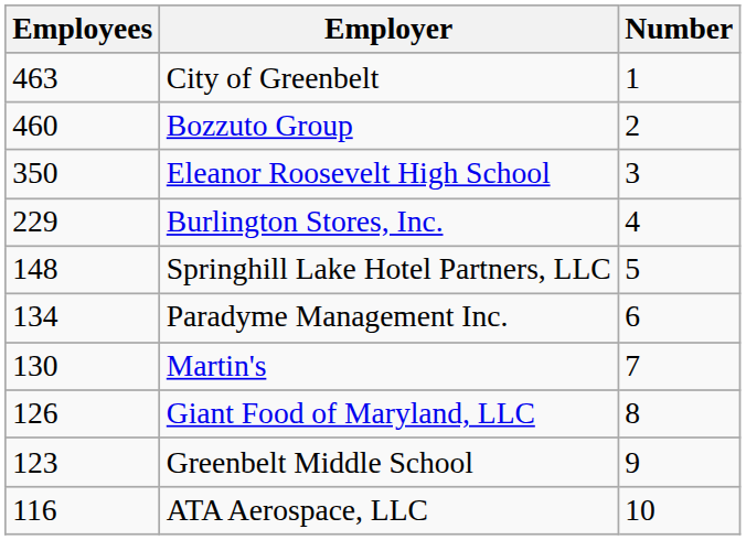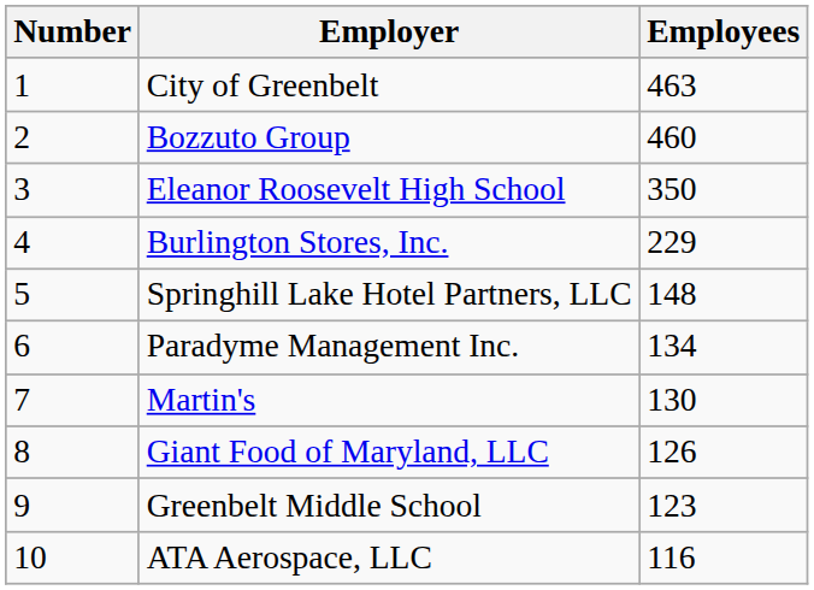 <table class="wikitable">
 <tr>
+<th>Number</th>
+<th>Employer</th>
 <th>Employees</th>
-<th>Employer</th>
-<th>Number</th>
 </tr>
 <tr>
+<td>1</td>
+<td>City of Greenbelt</td>
 <td>463</td>
-<td>City of Greenbelt</td>
-<td>1</td>
 </tr>
 <tr>
+<td>2</td>
+<td><a href='#'>Bozzuto Group</a></td>
 <td>460</td>
-<td><a href='#'>Bozzuto Group</a></td>
-<td>2</td>
 </tr>
 <tr>
+<td>3</td>
+<td><a href='#'>Eleanor Roosevelt High School</a></td>
 <td>350</td>
-<td><a href='#'>Eleanor Roosevelt High School</a></td>
-<td>3</td>
 </tr>
 <tr>
+<td>4</td>
+<td><a href='#'>Burlington Stores, Inc.</a></td>
 <td>229</td>
-<td><a href='#'>Burlington Stores, Inc.</a></td>
-<td>4</td>
 </tr>
 <tr>
+<td>5</td>
+<td>Springhill Lake Hotel Partners, LLC</td>
 <td>148</td>
-<td>Springhill Lake Hotel Partners, LLC</td>
-<td>5</td>
 </tr>
 <tr>
+<td>6</td>
+<td>Paradyme Management Inc.</td>
 <td>134</td>
-<td>Paradyme Management Inc.</td>
-<td>6</td>
 </tr>
 <tr>
+<td>7</td>
+<td><a href='#'>Martin's</a></td>
 <td>130</td>
-<td><a href='#'>Martin's</a></td>
-<td>7</td>
 </tr>
 <tr>
+<td>8</td>
+<td><a href='#'>Giant Food of Maryland, LLC</a></td>
 <td>126</td>
-<td><a href='#'>Giant Food of Maryland, LLC</a></td>
-<td>8</td>
 </tr>
 <tr>
+<td>9</td>
+<td>Greenbelt Middle School</td>
 <td>123</td>
-<td>Greenbelt Middle School</td>
-<td>9</td>
 </tr>
 <tr>
+<td>10</td>
+<td>ATA Aerospace, LLC</td>
 <td>116</td>
-<td>ATA Aerospace, LLC</td>
-<td>10</td>
 </tr>
 </table>
